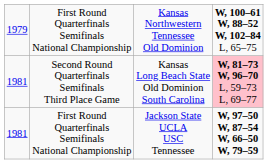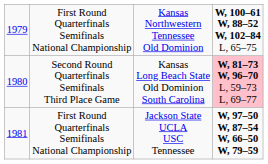 <table class="wikitable">
 <tr align="center">
 <td><a href='#'>1979</a></td>
 <td>First Round<br>Quarterfinals<br>Semifinals<br>National Championship</td>
 <td><a href='#'>Kansas</a><br><a href='#'>Northwestern</a><br><a href='#'>Tennessee</a><br><a href='#'>Old Dominion</a></td>
 <td><strong>W, 100–61</strong><br><strong>W, 88–52</strong><br><strong>W, 102–84</strong><br>L, 65–75</td>
 </tr>
 <tr align="center">
-<td><a href='#'>1981</a></td>
+<td><a href='#'>1980</a></td>
 <td>Second Round<br>Quarterfinals<br>Semifinals<br>Third Place Game</td>
 <td>Kansas<br><a href='#'>Long Beach State</a><br>Old Dominion<br><a href='#'>South Carolina</a></td>
 <td style="background: pink;"><strong>W, 81–73</strong><br><strong>W, 96–70</strong><br>L, 59–73<br>L, 69–77</td>
 </tr>
 <tr align="center">
 <td><a href='#'>1981</a></td>
 <td>First Round<br>Quarterfinals<br>Semifinals<br>National Championship</td>
 <td><a href='#'>Jackson State</a><br><a href='#'>UCLA</a><br><a href='#'>USC</a><br>Tennessee</td>
 <td><strong>W, 97–50</strong><br><strong>W, 87–54</strong><br><strong>W, 66–50</strong><br><strong>W, 79–59</strong></td>
 </tr>
 </table>
